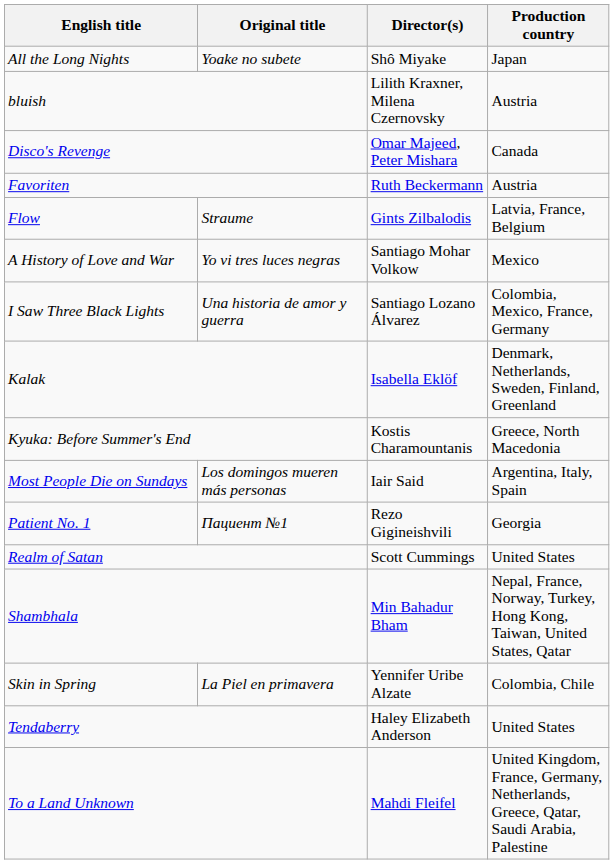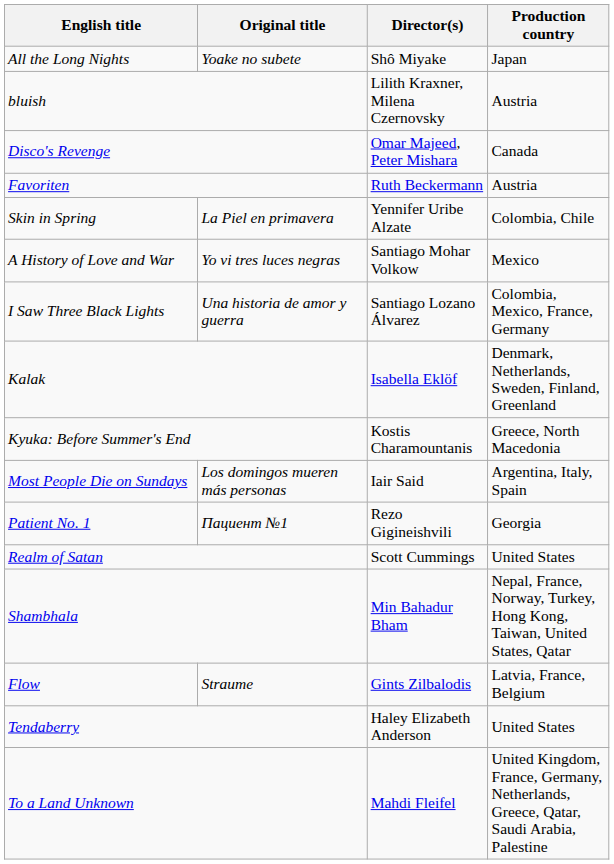 <table class="wikitable" width=100%>
 <tr>
 <th scope="col" width="32%">English title</th>
 <th scope="col" width="28%">Original title</th>
 <th scope="col" width="20%">Director(s)</th>
 <th scope="col" width="20%">Production country</th>
 </tr>
 <tr>
 <td><em>All the Long Nights</em></td>
 <td><em>Yoake no subete</em></td>
 <td>Shô Miyake</td>
 <td>Japan</td>
 </tr>
 <tr>
 <td colspan=2><em>bluish</em></td>
 <td>Lilith Kraxner, Milena Czernovsky</td>
 <td>Austria</td>
 </tr>
 <tr>
 <td colspan=2><em><a href='#'>Disco's Revenge</a></em></td>
 <td><a href='#'>Omar Majeed</a>, <a href='#'>Peter Mishara</a></td>
 <td>Canada</td>
 </tr>
 <tr>
 <td colspan=2><em><a href='#'>Favoriten</a></em></td>
 <td><a href='#'>Ruth Beckermann</a></td>
 <td>Austria</td>
 </tr>
 <tr>
-<td><em><a href='#'>Flow</a></em></td>
-<td><em>Straume</em></td>
-<td><a href='#'>Gints Zilbalodis</a></td>
-<td>Latvia, France, Belgium</td>
+<td><em>Skin in Spring</em></td>
+<td><em>La Piel en primavera</em></td>
+<td>Yennifer Uribe Alzate</td>
+<td>Colombia, Chile</td>
 </tr>
 <tr>
 <td><em>A History of Love and War</em></td>
 <td><em>Yo vi tres luces negras</em></td>
 <td>Santiago Mohar Volkow</td>
 <td>Mexico</td>
 </tr>
 <tr>
 <td><em>I Saw Three Black Lights</em></td>
 <td><em>Una historia de amor y guerra</em></td>
 <td>Santiago Lozano Álvarez</td>
 <td>Colombia, Mexico, France, Germany</td>
 </tr>
 <tr>
 <td colspan=2><em>Kalak</em></td>
 <td><a href='#'>Isabella Eklöf</a></td>
 <td>Denmark, Netherlands, Sweden, Finland, Greenland</td>
 </tr>
 <tr>
 <td colspan=2><em>Kyuka: Before Summer's End</em></td>
 <td>Kostis Charamountanis</td>
 <td>Greece, North Macedonia</td>
 </tr>
 <tr>
 <td><em><a href='#'>Most People Die on Sundays</a></em></td>
 <td><em>Los domingos mueren más personas</em></td>
 <td>Iair Said</td>
 <td>Argentina, Italy, Spain</td>
 </tr>
 <tr>
 <td><em><a href='#'>Patient No. 1</a></em></td>
 <td><em>Пациент №1</em></td>
 <td>Rezo Gigineishvili</td>
 <td>Georgia</td>
 </tr>
 <tr>
 <td colspan=2><em><a href='#'>Realm of Satan</a></em></td>
 <td>Scott Cummings</td>
 <td>United States</td>
 </tr>
 <tr>
 <td colspan=2><em><a href='#'>Shambhala</a></em></td>
 <td><a href='#'>Min Bahadur Bham</a></td>
 <td>Nepal, France, Norway, Turkey, Hong Kong, Taiwan, United States, Qatar</td>
 </tr>
 <tr>
-<td><em>Skin in Spring</em></td>
-<td><em>La Piel en primavera</em></td>
-<td>Yennifer Uribe Alzate</td>
-<td>Colombia, Chile</td>
+<td><em><a href='#'>Flow</a></em></td>
+<td><em>Straume</em></td>
+<td><a href='#'>Gints Zilbalodis</a></td>
+<td>Latvia, France, Belgium</td>
 </tr>
 <tr>
 <td colspan=2><em><a href='#'>Tendaberry</a></em></td>
 <td>Haley Elizabeth Anderson</td>
 <td>United States</td>
 </tr>
 <tr>
 <td colspan=2><em><a href='#'>To a Land Unknown</a></em></td>
 <td><a href='#'>Mahdi Fleifel</a></td>
 <td>United Kingdom, France, Germany, Netherlands, Greece, Qatar, Saudi Arabia, Palestine</td>
 </tr>
 </table>
